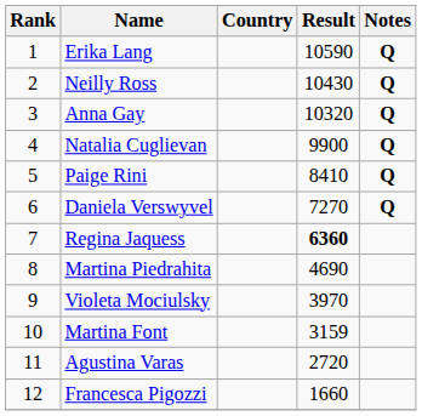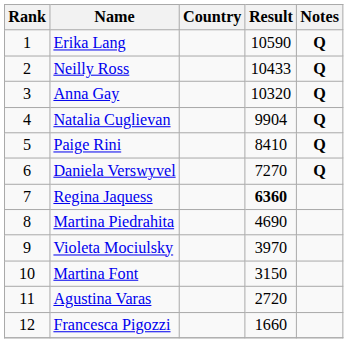 <table class="wikitable sortable" style="text-align:center;">
 <tr>
 <th>Rank</th>
 <th>Name</th>
 <th>Country</th>
 <th>Result</th>
 <th>Notes</th>
 </tr>
 <tr>
 <td>1</td>
 <td align=left><a href='#'>Erika Lang</a></td>
 <td align=left></td>
 <td>10590</td>
 <td><strong>Q</strong></td>
 </tr>
 <tr>
 <td>2</td>
 <td align=left><a href='#'>Neilly Ross</a></td>
 <td align=left></td>
-<td>10430</td>
+<td>10433</td>
 <td><strong>Q</strong></td>
 </tr>
 <tr>
 <td>3</td>
 <td align=left><a href='#'>Anna Gay</a></td>
 <td align=left></td>
 <td>10320</td>
 <td><strong>Q</strong></td>
 </tr>
 <tr>
 <td>4</td>
 <td align=left><a href='#'>Natalia Cuglievan</a></td>
 <td align=left></td>
-<td>9900</td>
+<td>9904</td>
 <td><strong>Q</strong></td>
 </tr>
 <tr>
 <td>5</td>
 <td align=left><a href='#'>Paige Rini</a></td>
 <td align=left></td>
 <td>8410</td>
 <td><strong>Q</strong></td>
 </tr>
 <tr>
 <td>6</td>
 <td align=left><a href='#'>Daniela Verswyvel</a></td>
 <td align=left></td>
 <td>7270</td>
 <td><strong>Q</strong></td>
 </tr>
 <tr>
 <td>7</td>
 <td align=left><a href='#'>Regina Jaquess</a></td>
 <td align=left></td>
 <td><strong>6360</strong></td>
 <td></td>
 </tr>
 <tr>
 <td>8</td>
 <td align=left><a href='#'>Martina Piedrahita</a></td>
 <td align=left></td>
 <td>4690</td>
 <td></td>
 </tr>
 <tr>
 <td>9</td>
 <td align=left><a href='#'>Violeta Mociulsky</a></td>
 <td align=left></td>
 <td>3970</td>
 <td></td>
 </tr>
 <tr>
 <td>10</td>
 <td align=left><a href='#'>Martina Font</a></td>
 <td align=left></td>
-<td>3159</td>
+<td>3150</td>
 <td></td>
 </tr>
 <tr>
 <td>11</td>
 <td align=left><a href='#'>Agustina Varas</a></td>
 <td align=left></td>
 <td>2720</td>
 <td></td>
 </tr>
 <tr>
 <td>12</td>
 <td align=left><a href='#'>Francesca Pigozzi</a></td>
 <td align=left></td>
 <td>1660</td>
 <td></td>
 </tr>
 <tr>
 </tr>
 </table>
